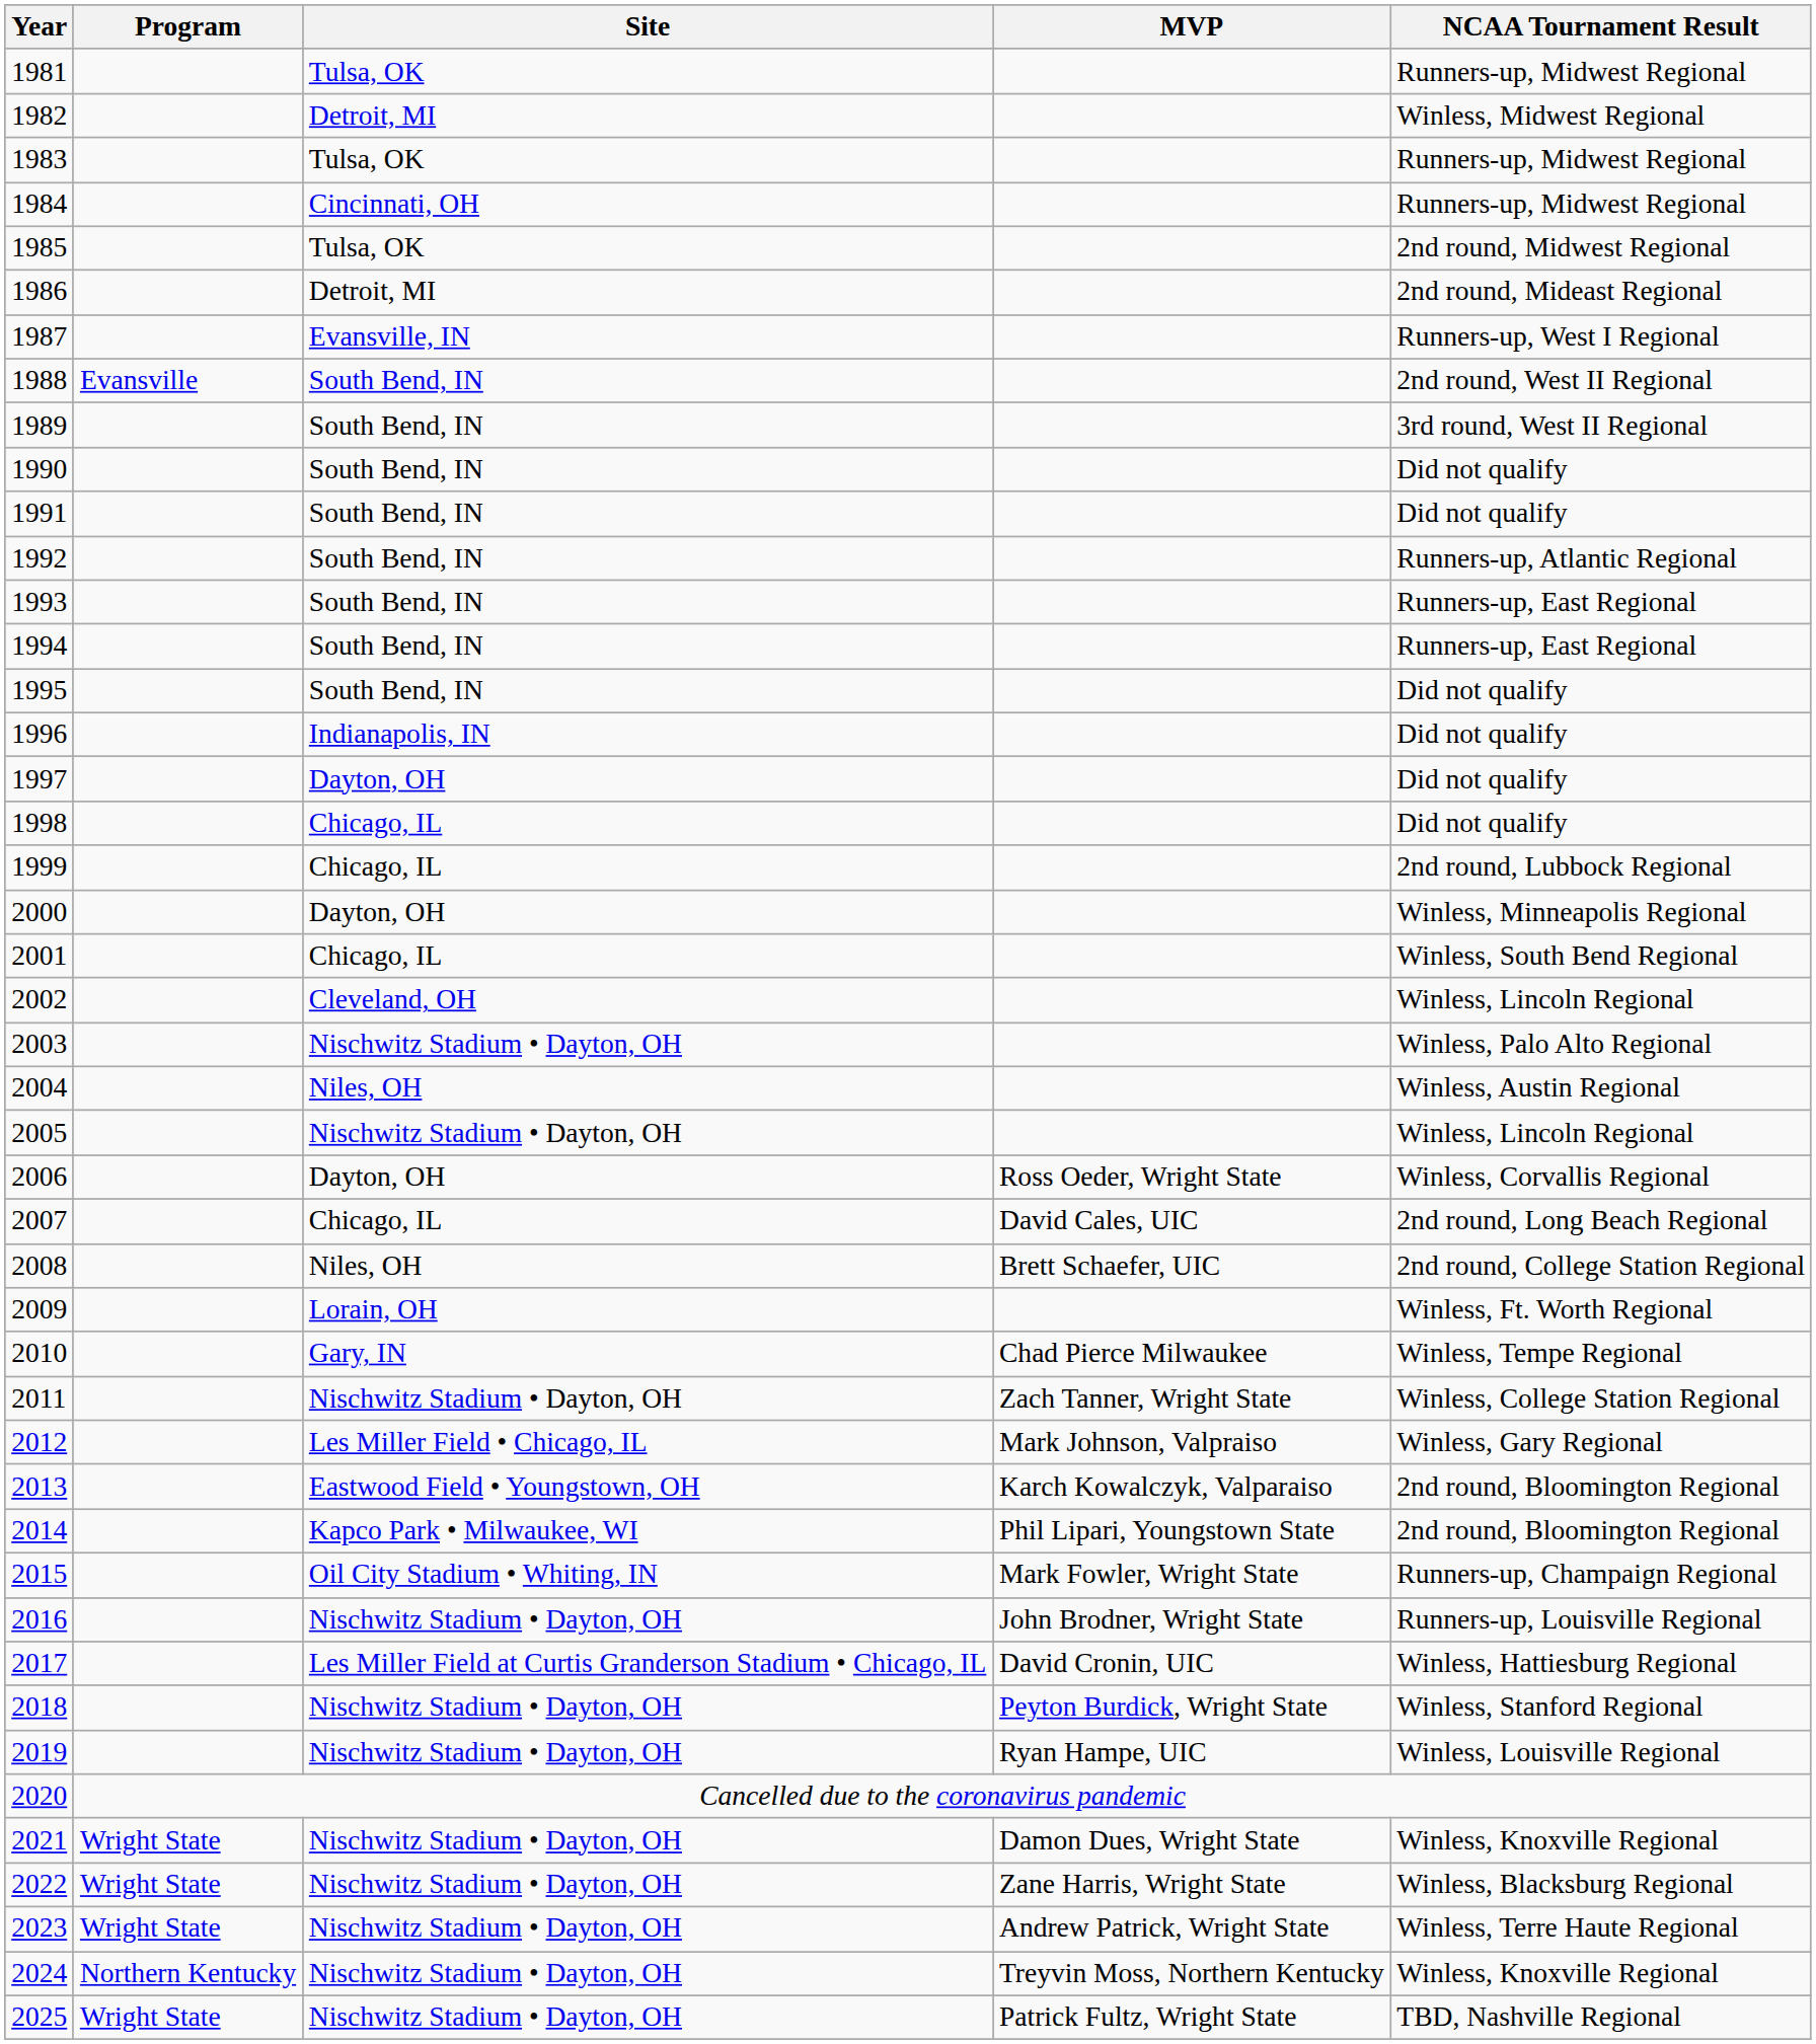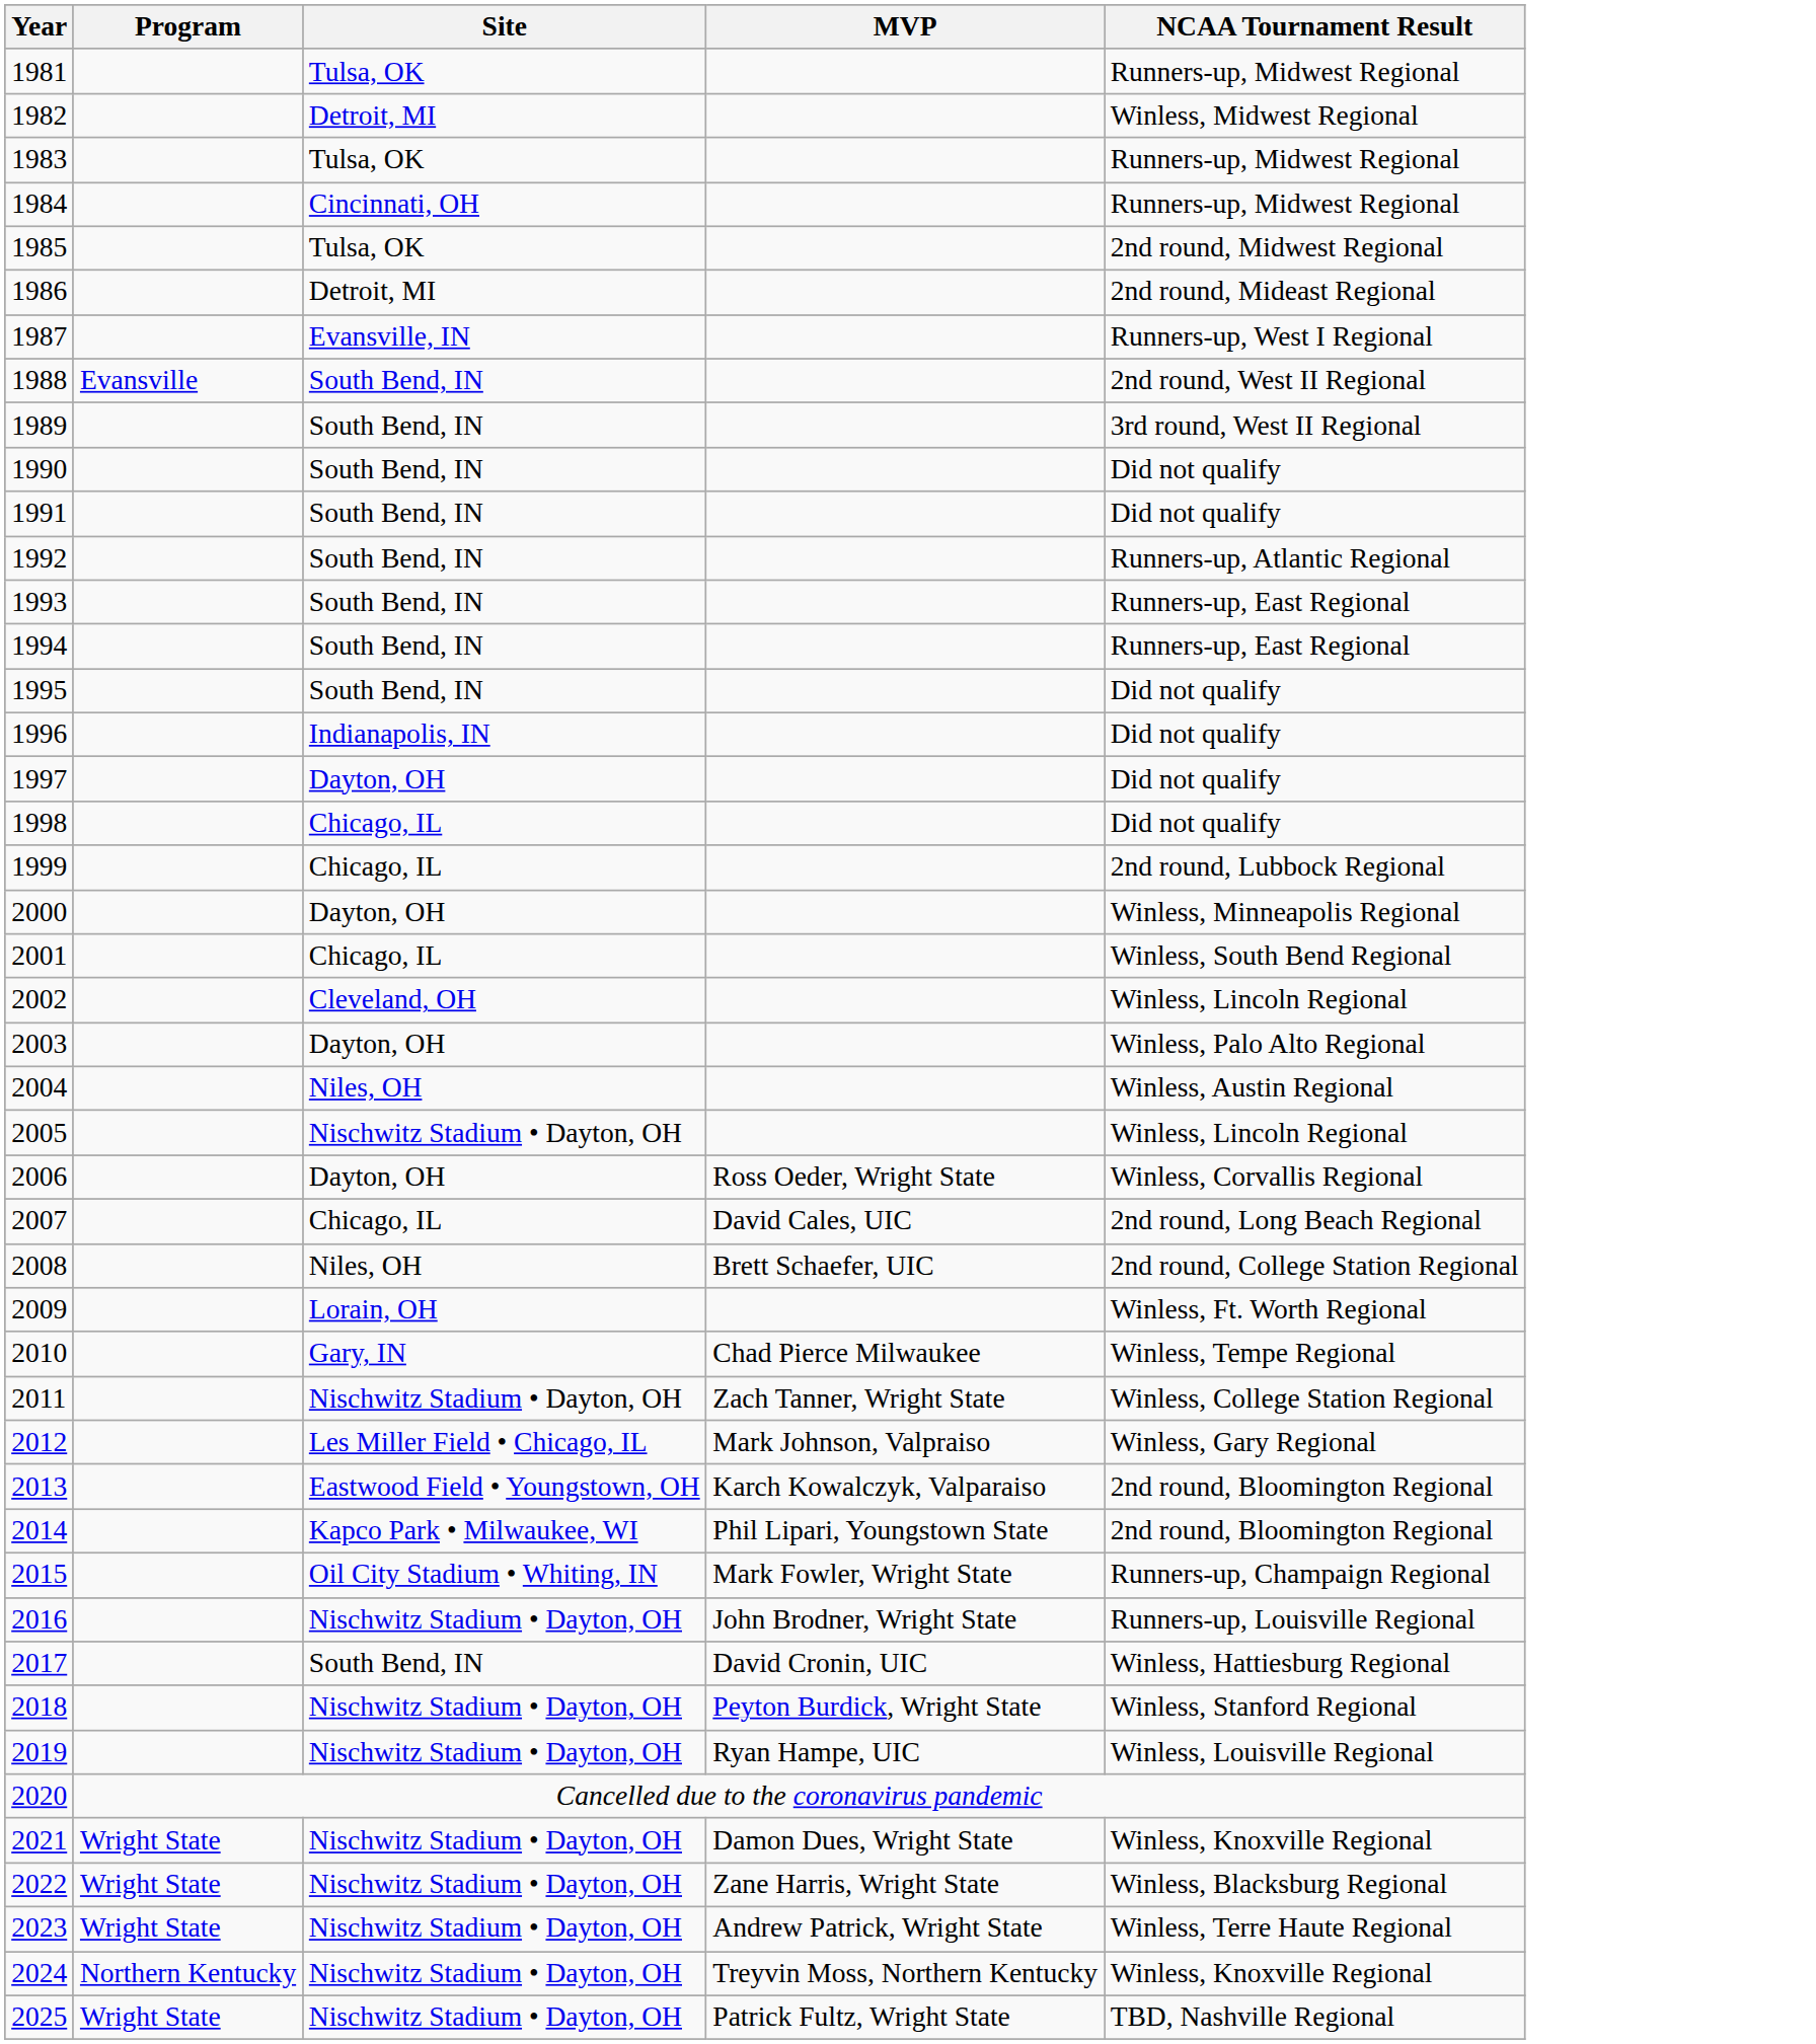 <table class="wikitable">
 <tr>
 <th>Year</th>
 <th>Program</th>
 <th>Site</th>
 <th>MVP</th>
 <th>NCAA Tournament Result</th>
 </tr>
 <tr>
 <td>1981</td>
 <td></td>
 <td><a href='#'>Tulsa, OK</a></td>
 <td></td>
 <td>Runners-up, Midwest Regional</td>
 </tr>
 <tr>
 <td>1982</td>
 <td></td>
 <td><a href='#'>Detroit, MI</a></td>
 <td></td>
 <td>Winless, Midwest Regional</td>
 </tr>
 <tr>
 <td>1983</td>
 <td></td>
 <td>Tulsa, OK</td>
 <td></td>
 <td>Runners-up, Midwest Regional</td>
 </tr>
 <tr>
 <td>1984</td>
 <td></td>
 <td><a href='#'>Cincinnati, OH</a></td>
 <td></td>
 <td>Runners-up, Midwest Regional</td>
 </tr>
 <tr>
 <td>1985</td>
 <td></td>
 <td>Tulsa, OK</td>
 <td></td>
 <td>2nd round, Midwest Regional</td>
 </tr>
 <tr>
 <td>1986</td>
 <td></td>
 <td>Detroit, MI</td>
 <td></td>
 <td>2nd round, Mideast Regional</td>
 </tr>
 <tr>
 <td>1987</td>
 <td></td>
 <td><a href='#'>Evansville, IN</a></td>
 <td></td>
 <td>Runners-up, West I Regional</td>
 </tr>
 <tr>
 <td>1988</td>
 <td><a href='#'>Evansville</a></td>
 <td><a href='#'>South Bend, IN</a></td>
 <td></td>
 <td>2nd round, West II Regional</td>
 </tr>
 <tr>
 <td>1989</td>
 <td></td>
 <td>South Bend, IN</td>
 <td></td>
 <td>3rd round, West II Regional</td>
 </tr>
 <tr>
 <td>1990</td>
 <td></td>
 <td>South Bend, IN</td>
 <td></td>
 <td>Did not qualify</td>
 </tr>
 <tr>
 <td>1991</td>
 <td></td>
 <td>South Bend, IN</td>
 <td></td>
 <td>Did not qualify</td>
 </tr>
 <tr>
 <td>1992</td>
 <td></td>
 <td>South Bend, IN</td>
 <td></td>
 <td>Runners-up, Atlantic Regional</td>
 </tr>
 <tr>
 <td>1993</td>
 <td></td>
 <td>South Bend, IN</td>
 <td></td>
 <td>Runners-up, East Regional</td>
 </tr>
 <tr>
 <td>1994</td>
 <td></td>
 <td>South Bend, IN</td>
 <td></td>
 <td>Runners-up, East Regional</td>
 </tr>
 <tr>
 <td>1995</td>
 <td></td>
 <td>South Bend, IN</td>
 <td></td>
 <td>Did not qualify</td>
 </tr>
 <tr>
 <td>1996</td>
 <td></td>
 <td><a href='#'>Indianapolis, IN</a></td>
 <td></td>
 <td>Did not qualify</td>
 </tr>
 <tr>
 <td>1997</td>
 <td></td>
 <td><a href='#'>Dayton, OH</a></td>
 <td></td>
 <td>Did not qualify</td>
 </tr>
 <tr>
 <td>1998</td>
 <td></td>
 <td><a href='#'>Chicago, IL</a></td>
 <td></td>
 <td>Did not qualify</td>
 </tr>
 <tr>
 <td>1999</td>
 <td></td>
 <td>Chicago, IL</td>
 <td></td>
 <td>2nd round, Lubbock Regional</td>
 </tr>
 <tr>
 <td>2000</td>
 <td></td>
 <td>Dayton, OH</td>
 <td></td>
 <td>Winless, Minneapolis Regional</td>
 </tr>
 <tr>
 <td>2001</td>
 <td></td>
 <td>Chicago, IL</td>
 <td></td>
 <td>Winless, South Bend Regional</td>
 </tr>
 <tr>
 <td>2002</td>
 <td></td>
 <td><a href='#'>Cleveland, OH</a></td>
 <td></td>
 <td>Winless, Lincoln Regional</td>
 </tr>
 <tr>
 <td>2003</td>
 <td></td>
-<td><a href='#'>Nischwitz Stadium</a> • <a href='#'>Dayton, OH</a></td>
+<td>Dayton, OH</td>
 <td></td>
 <td>Winless, Palo Alto Regional</td>
 </tr>
 <tr>
 <td>2004</td>
 <td></td>
 <td><a href='#'>Niles, OH</a></td>
 <td></td>
 <td>Winless, Austin Regional</td>
 </tr>
 <tr>
 <td>2005</td>
 <td></td>
 <td><a href='#'>Nischwitz Stadium</a> • Dayton, OH</td>
 <td></td>
 <td>Winless, Lincoln Regional</td>
 </tr>
 <tr>
 <td>2006</td>
 <td></td>
 <td>Dayton, OH</td>
 <td>Ross Oeder, Wright State</td>
 <td>Winless, Corvallis Regional</td>
 </tr>
 <tr>
 <td>2007</td>
 <td></td>
 <td>Chicago, IL</td>
 <td>David Cales, UIC</td>
 <td>2nd round, Long Beach Regional</td>
 </tr>
 <tr>
 <td>2008</td>
 <td></td>
 <td>Niles, OH</td>
 <td>Brett Schaefer, UIC</td>
 <td>2nd round, College Station Regional</td>
 </tr>
 <tr>
 <td>2009</td>
 <td></td>
 <td><a href='#'>Lorain, OH</a></td>
 <td></td>
 <td>Winless, Ft. Worth Regional</td>
 </tr>
 <tr>
 <td>2010</td>
 <td></td>
 <td><a href='#'>Gary, IN</a></td>
 <td>Chad Pierce Milwaukee</td>
 <td>Winless, Tempe Regional</td>
 </tr>
 <tr>
 <td>2011</td>
 <td></td>
 <td><a href='#'>Nischwitz Stadium</a> • Dayton, OH</td>
 <td>Zach Tanner, Wright State</td>
 <td>Winless, College Station Regional</td>
 </tr>
 <tr>
 <td><a href='#'>2012</a></td>
 <td></td>
 <td><a href='#'>Les Miller Field</a> • <a href='#'>Chicago, IL</a></td>
 <td>Mark Johnson, Valpraiso</td>
 <td>Winless, Gary Regional</td>
 </tr>
 <tr>
 <td><a href='#'>2013</a></td>
 <td></td>
 <td><a href='#'>Eastwood Field</a> • <a href='#'>Youngstown, OH</a></td>
 <td>Karch Kowalczyk, Valparaiso</td>
 <td>2nd round, Bloomington Regional</td>
 </tr>
 <tr>
 <td><a href='#'>2014</a></td>
 <td></td>
 <td><a href='#'>Kapco Park</a> • <a href='#'>Milwaukee, WI</a></td>
 <td>Phil Lipari, Youngstown State</td>
 <td>2nd round, Bloomington Regional</td>
 </tr>
 <tr>
 <td><a href='#'>2015</a></td>
 <td></td>
 <td><a href='#'>Oil City Stadium</a> • <a href='#'>Whiting, IN</a></td>
 <td>Mark Fowler, Wright State</td>
 <td>Runners-up, Champaign Regional</td>
 </tr>
 <tr>
 <td><a href='#'>2016</a></td>
 <td></td>
 <td><a href='#'>Nischwitz Stadium</a> • <a href='#'>Dayton, OH</a></td>
 <td>John Brodner, Wright State</td>
 <td>Runners-up, Louisville Regional</td>
 </tr>
 <tr>
 <td><a href='#'>2017</a></td>
 <td></td>
-<td><a href='#'>Les Miller Field at Curtis Granderson Stadium</a> • <a href='#'>Chicago, IL</a></td>
+<td>South Bend, IN</td>
 <td>David Cronin, UIC</td>
 <td>Winless, Hattiesburg Regional</td>
 </tr>
 <tr>
 <td><a href='#'>2018</a></td>
 <td></td>
 <td><a href='#'>Nischwitz Stadium</a> • <a href='#'>Dayton, OH</a></td>
 <td><a href='#'>Peyton Burdick</a>, Wright State</td>
 <td>Winless, Stanford Regional</td>
 </tr>
 <tr>
 <td><a href='#'>2019</a></td>
 <td></td>
 <td><a href='#'>Nischwitz Stadium</a> • <a href='#'>Dayton, OH</a></td>
 <td>Ryan Hampe, UIC</td>
 <td>Winless, Louisville Regional</td>
 </tr>
 <tr>
 <td><a href='#'>2020</a></td>
 <td colspan=4 align=center><em>Cancelled due to the <a href='#'>coronavirus pandemic</a></em></td>
 </tr>
 <tr>
 <td><a href='#'>2021</a></td>
 <td><a href='#'>Wright State</a></td>
 <td><a href='#'>Nischwitz Stadium</a> • <a href='#'>Dayton, OH</a></td>
 <td>Damon Dues, Wright State</td>
 <td>Winless, Knoxville Regional</td>
 </tr>
 <tr>
 <td><a href='#'>2022</a></td>
 <td><a href='#'>Wright State</a></td>
 <td><a href='#'>Nischwitz Stadium</a> • <a href='#'>Dayton, OH</a></td>
 <td>Zane Harris, Wright State</td>
 <td>Winless, Blacksburg Regional</td>
 </tr>
 <tr>
 <td><a href='#'>2023</a></td>
 <td><a href='#'>Wright State</a></td>
 <td><a href='#'>Nischwitz Stadium</a> • <a href='#'>Dayton, OH</a></td>
 <td>Andrew Patrick, Wright State</td>
 <td>Winless, Terre Haute Regional</td>
 </tr>
 <tr>
 <td><a href='#'>2024</a></td>
 <td><a href='#'>Northern Kentucky</a></td>
 <td><a href='#'>Nischwitz Stadium</a> • <a href='#'>Dayton, OH</a></td>
 <td>Treyvin Moss, Northern Kentucky</td>
 <td>Winless, Knoxville Regional</td>
 </tr>
 <tr>
 <td><a href='#'>2025</a></td>
 <td><a href='#'>Wright State</a></td>
 <td><a href='#'>Nischwitz Stadium</a> • <a href='#'>Dayton, OH</a></td>
 <td>Patrick Fultz, Wright State</td>
 <td>TBD, Nashville Regional</td>
 </tr>
 </table>
